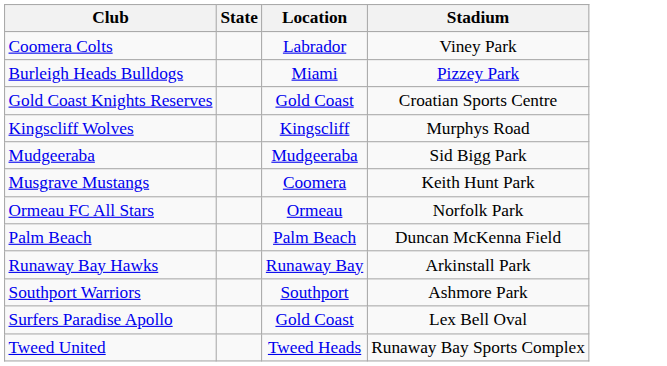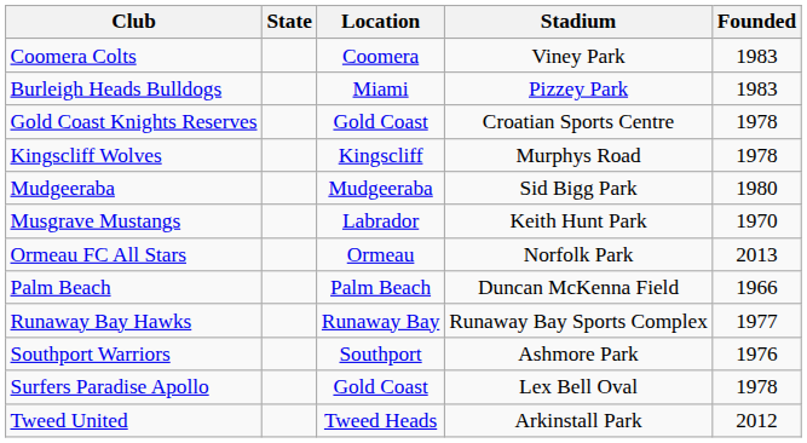 <table class="wikitable">
 <tr>
 <th>Club</th>
 <th>State</th>
 <th>Location</th>
 <th>Stadium</th>
+<th>Founded</th>
 </tr>
 <tr>
 <td><a href='#'>Coomera Colts</a></td>
 <td style="text-align:center;"></td>
-<td style="text-align:center;"><a href='#'>Labrador</a></td>
+<td style="text-align:center;"><a href='#'>Coomera</a></td>
 <td style="text-align:center;">Viney Park</td>
+<td style="text-align:center;">1983</td>
 </tr>
 <tr>
 <td><a href='#'>Burleigh Heads Bulldogs</a></td>
 <td style="text-align:center;"></td>
 <td style="text-align:center;"><a href='#'>Miami</a></td>
 <td style="text-align:center;"><a href='#'>Pizzey Park</a></td>
+<td style="text-align:center;">1983</td>
 </tr>
 <tr>
 <td><a href='#'>Gold Coast Knights Reserves</a></td>
 <td style="text-align:center;"></td>
 <td style="text-align:center;"><a href='#'>Gold Coast</a></td>
 <td style="text-align:center;">Croatian Sports Centre</td>
+<td style="text-align:center;">1978</td>
 </tr>
 <tr>
 <td><a href='#'>Kingscliff Wolves</a></td>
 <td style="text-align:center;"></td>
 <td style="text-align:center;"><a href='#'>Kingscliff</a></td>
 <td style="text-align:center;">Murphys Road</td>
+<td style="text-align:center;">1978</td>
 </tr>
 <tr>
 <td><a href='#'>Mudgeeraba</a></td>
 <td style="text-align:center;"></td>
 <td style="text-align:center;"><a href='#'>Mudgeeraba</a></td>
 <td style="text-align:center;">Sid Bigg Park</td>
+<td style="text-align:center;">1980</td>
 </tr>
 <tr>
 <td><a href='#'>Musgrave Mustangs</a></td>
 <td style="text-align:center;"></td>
-<td style="text-align:center;"><a href='#'>Coomera</a></td>
+<td style="text-align:center;"><a href='#'>Labrador</a></td>
 <td style="text-align:center;">Keith Hunt Park</td>
+<td style="text-align:center;">1970</td>
 </tr>
 <tr>
 <td><a href='#'>Ormeau FC All Stars</a></td>
 <td style="text-align:center;"></td>
 <td style="text-align:center;"><a href='#'>Ormeau</a></td>
 <td style="text-align:center;">Norfolk Park</td>
+<td style="text-align:center;">2013</td>
 </tr>
 <tr>
 <td><a href='#'>Palm Beach</a></td>
 <td style="text-align:center;"></td>
 <td style="text-align:center;"><a href='#'>Palm Beach</a></td>
 <td style="text-align:center;">Duncan McKenna Field</td>
+<td style="text-align:center;">1966</td>
 </tr>
 <tr>
 <td><a href='#'>Runaway Bay Hawks</a></td>
 <td style="text-align:center;"></td>
 <td style="text-align:center;"><a href='#'>Runaway Bay</a></td>
-<td style="text-align:center;">Arkinstall Park</td>
+<td style="text-align:center;">Runaway Bay Sports Complex</td>
+<td style="text-align:center;">1977</td>
 </tr>
 <tr>
 <td><a href='#'>Southport Warriors</a></td>
 <td style="text-align:center;"></td>
 <td style="text-align:center;"><a href='#'>Southport</a></td>
 <td style="text-align:center;">Ashmore Park</td>
+<td style="text-align:center;">1976</td>
 </tr>
 <tr>
 <td><a href='#'>Surfers Paradise Apollo</a></td>
 <td style="text-align:center;"></td>
 <td style="text-align:center;"><a href='#'>Gold Coast</a></td>
 <td style="text-align:center;">Lex Bell Oval</td>
+<td style="text-align:center;">1978</td>
 </tr>
 <tr>
 <td><a href='#'>Tweed United</a></td>
 <td style="text-align:center;"></td>
 <td style="text-align:center;"><a href='#'>Tweed Heads</a></td>
-<td style="text-align:center;">Runaway Bay Sports Complex</td>
+<td style="text-align:center;">Arkinstall Park</td>
+<td style="text-align:center;">2012</td>
 </tr>
 </table>
